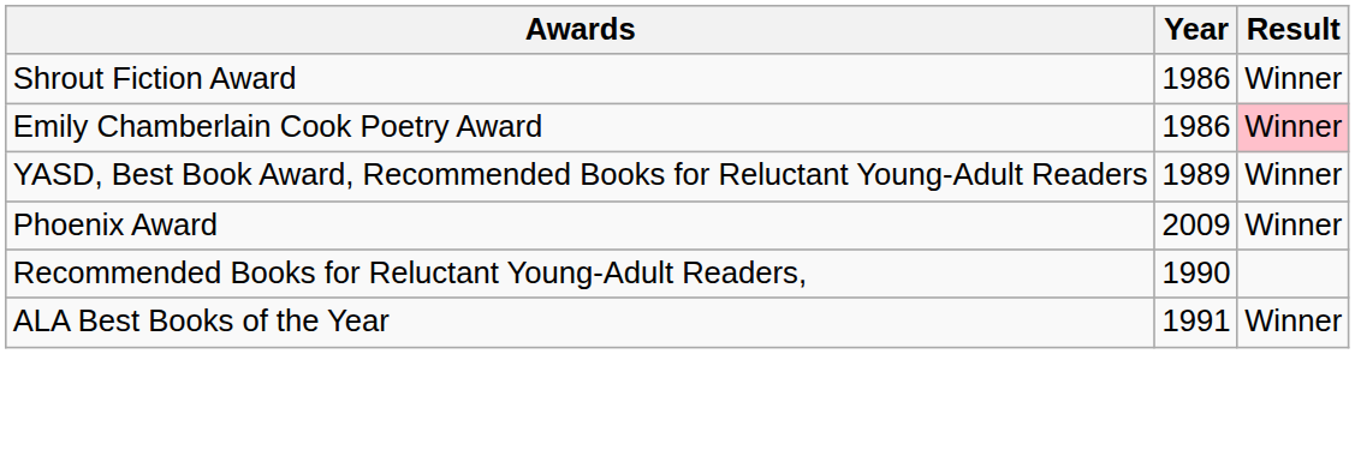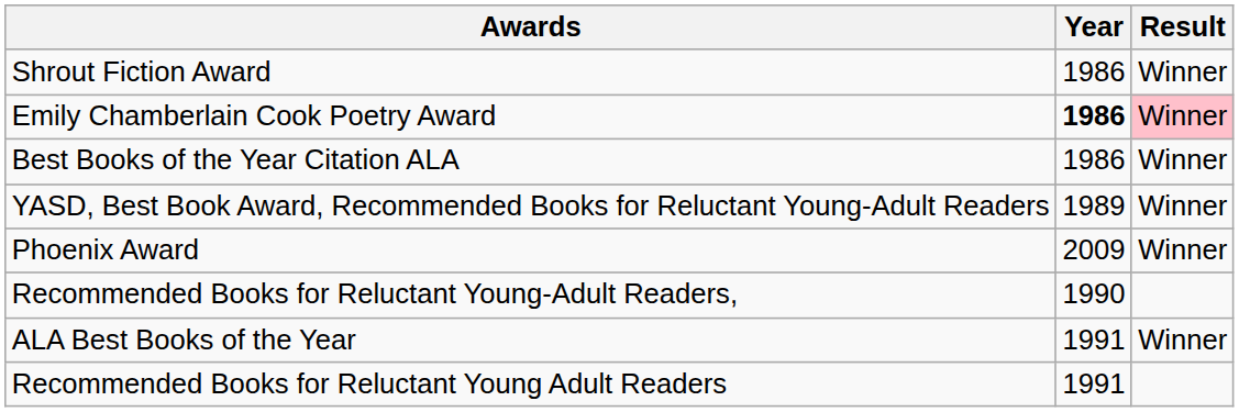 <table class="wikitable sortable">
 <tr>
 <th>Awards</th>
 <th>Year</th>
 <th>Result</th>
 </tr>
 <tr>
 <td>Shrout Fiction Award</td>
 <td>1986</td>
 <td>Winner</td>
 </tr>
 <tr>
 <td>Emily Chamberlain Cook Poetry Award</td>
+<td><strong>1986</strong></td>
+<td style="background: pink;">Winner</td>
+</tr>
+<tr>
+<td>Best Books of the Year Citation ALA</td>
 <td>1986</td>
-<td style="background: pink;">Winner</td>
+<td>Winner</td>
 </tr>
 <tr>
 <td>YASD, Best Book Award, Recommended Books for Reluctant Young-Adult Readers</td>
 <td>1989</td>
 <td>Winner</td>
 </tr>
 <tr>
 <td>Phoenix Award</td>
 <td>2009</td>
 <td>Winner</td>
 </tr>
 <tr>
 <td>Recommended Books for Reluctant Young-Adult Readers,</td>
 <td>1990</td>
 <td></td>
 </tr>
 <tr>
 <td>ALA Best Books of the Year</td>
 <td>1991</td>
 <td>Winner</td>
 </tr>
+<tr>
+<td>Recommended Books for Reluctant Young Adult Readers</td>
+<td>1991</td>
+<td></td>
+</tr>
 </table>
